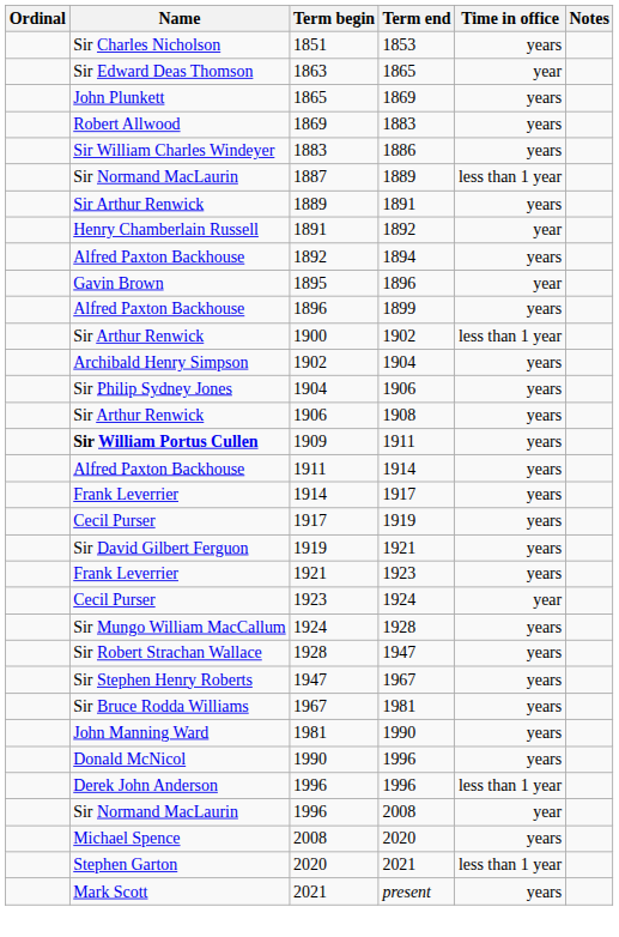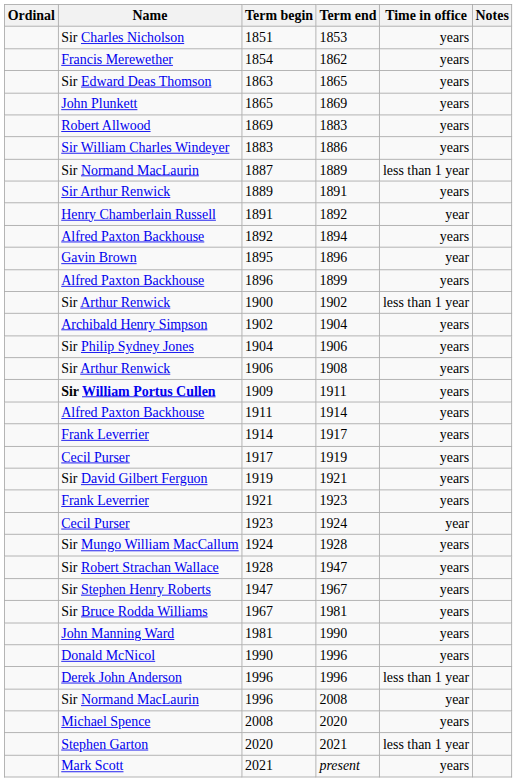 <table class="wikitable sortable">
 <tr>
 <th>Ordinal</th>
 <th>Name</th>
 <th>Term begin</th>
 <th>Term end</th>
 <th>Time in office</th>
 <th>Notes</th>
 </tr>
 <tr>
 <td></td>
 <td>Sir <a href='#'>Charles Nicholson</a></td>
 <td>1851</td>
 <td>1853</td>
 <td align=right> years</td>
 <td></td>
 </tr>
 <tr>
 <td></td>
+<td><a href='#'>Francis Merewether</a></td>
+<td>1854</td>
+<td>1862</td>
+<td align=right> years</td>
+<td></td>
+</tr>
+<tr>
+<td></td>
 <td>Sir <a href='#'>Edward Deas Thomson</a></td>
 <td>1863</td>
 <td>1865</td>
-<td align=right> year</td>
+<td align=right> years</td>
 <td></td>
 </tr>
 <tr>
 <td></td>
 <td><a href='#'>John Plunkett</a></td>
 <td>1865</td>
 <td>1869</td>
 <td align=right> years</td>
 <td></td>
 </tr>
 <tr>
 <td></td>
 <td><a href='#'>Robert Allwood</a></td>
 <td>1869</td>
 <td>1883</td>
 <td align=right> years</td>
 <td></td>
 </tr>
 <tr>
 <td></td>
 <td><a href='#'>Sir William Charles Windeyer</a></td>
 <td>1883</td>
 <td>1886</td>
 <td align=right> years</td>
 <td></td>
 </tr>
 <tr>
 <td></td>
 <td>Sir <a href='#'>Normand MacLaurin</a></td>
 <td>1887</td>
 <td>1889</td>
 <td align=right>less than 1 year</td>
 <td></td>
 </tr>
 <tr>
 <td></td>
 <td><a href='#'>Sir Arthur Renwick</a></td>
 <td>1889</td>
 <td>1891</td>
 <td align=right> years</td>
 <td></td>
 </tr>
 <tr>
 <td></td>
 <td><a href='#'>Henry Chamberlain Russell</a></td>
 <td>1891</td>
 <td>1892</td>
 <td align=right> year</td>
 <td></td>
 </tr>
 <tr>
 <td></td>
 <td><a href='#'>Alfred Paxton Backhouse</a></td>
 <td>1892</td>
 <td>1894</td>
 <td align=right> years</td>
 <td></td>
 </tr>
 <tr>
 <td></td>
 <td><a href='#'>Gavin Brown</a></td>
 <td>1895</td>
 <td>1896</td>
 <td align=right> year</td>
 <td></td>
 </tr>
 <tr>
 <td></td>
 <td><a href='#'>Alfred Paxton Backhouse</a></td>
 <td>1896</td>
 <td>1899</td>
 <td align=right> years</td>
 <td></td>
 </tr>
 <tr>
 <td></td>
 <td>Sir <a href='#'>Arthur Renwick</a></td>
 <td>1900</td>
 <td>1902</td>
 <td align=right>less than 1 year</td>
 <td></td>
 </tr>
 <tr>
 <td></td>
 <td><a href='#'>Archibald Henry Simpson</a></td>
 <td>1902</td>
 <td>1904</td>
 <td align=right> years</td>
 <td></td>
 </tr>
 <tr>
 <td></td>
 <td>Sir <a href='#'>Philip Sydney Jones</a></td>
 <td>1904</td>
 <td>1906</td>
 <td align=right> years</td>
 <td></td>
 </tr>
 <tr>
 <td></td>
 <td>Sir <a href='#'>Arthur Renwick</a></td>
 <td>1906</td>
 <td>1908</td>
 <td align=right> years</td>
 <td></td>
 </tr>
 <tr>
 <td></td>
 <td><strong>Sir <a href='#'>William Portus Cullen</a></strong></td>
 <td>1909</td>
 <td>1911</td>
 <td align=right> years</td>
 <td></td>
 </tr>
 <tr>
 <td></td>
 <td><a href='#'>Alfred Paxton Backhouse</a></td>
 <td>1911</td>
 <td>1914</td>
 <td align=right> years</td>
 <td></td>
 </tr>
 <tr>
 <td></td>
 <td><a href='#'>Frank Leverrier</a></td>
 <td>1914</td>
 <td>1917</td>
 <td align=right> years</td>
 <td></td>
 </tr>
 <tr>
 <td></td>
 <td><a href='#'>Cecil Purser</a></td>
 <td>1917</td>
 <td>1919</td>
 <td align=right> years</td>
 <td></td>
 </tr>
 <tr>
 <td></td>
 <td>Sir <a href='#'>David Gilbert Ferguon</a></td>
 <td>1919</td>
 <td>1921</td>
 <td align=right> years</td>
 <td></td>
 </tr>
 <tr>
 <td></td>
 <td><a href='#'>Frank Leverrier</a></td>
 <td>1921</td>
 <td>1923</td>
 <td align=right> years</td>
 <td></td>
 </tr>
 <tr>
 <td></td>
 <td><a href='#'>Cecil Purser</a></td>
 <td>1923</td>
 <td>1924</td>
 <td align=right> year</td>
 <td></td>
 </tr>
 <tr>
 <td></td>
 <td>Sir <a href='#'>Mungo William MacCallum</a></td>
 <td>1924</td>
 <td>1928</td>
 <td align=right> years</td>
 <td></td>
 </tr>
 <tr>
 <td></td>
 <td>Sir <a href='#'>Robert Strachan Wallace</a></td>
 <td>1928</td>
 <td>1947</td>
 <td align=right> years</td>
 <td></td>
 </tr>
 <tr>
 <td></td>
 <td>Sir <a href='#'>Stephen Henry Roberts</a></td>
 <td>1947</td>
 <td>1967</td>
 <td align=right> years</td>
 <td></td>
 </tr>
 <tr>
 <td></td>
 <td>Sir <a href='#'>Bruce Rodda Williams</a></td>
 <td>1967</td>
 <td>1981</td>
 <td align=right> years</td>
 <td></td>
 </tr>
 <tr>
 <td></td>
 <td><a href='#'>John Manning Ward</a></td>
 <td>1981</td>
 <td>1990</td>
 <td align=right> years</td>
 <td></td>
 </tr>
 <tr>
 <td></td>
 <td><a href='#'>Donald McNicol</a></td>
 <td>1990</td>
 <td>1996</td>
 <td align=right> years</td>
 <td></td>
 </tr>
 <tr>
 <td></td>
 <td><a href='#'>Derek John Anderson</a></td>
 <td>1996</td>
 <td>1996</td>
 <td align=right>less than 1 year</td>
 <td></td>
 </tr>
 <tr>
 <td></td>
 <td>Sir <a href='#'>Normand MacLaurin</a></td>
 <td>1996</td>
 <td>2008</td>
 <td align=right> year</td>
 <td></td>
 </tr>
 <tr>
 <td></td>
 <td><a href='#'>Michael Spence</a></td>
 <td>2008</td>
 <td>2020</td>
 <td align=right> years</td>
 <td></td>
 </tr>
 <tr>
 <td></td>
 <td><a href='#'>Stephen Garton</a></td>
 <td>2020</td>
 <td>2021</td>
 <td align=right>less than 1 year</td>
 <td></td>
 </tr>
 <tr>
 <td></td>
 <td><a href='#'>Mark Scott</a></td>
 <td>2021</td>
 <td><em>present</em></td>
 <td align=right> years</td>
 <td></td>
 </tr>
 </table>
